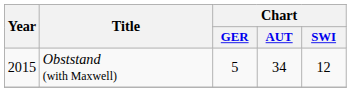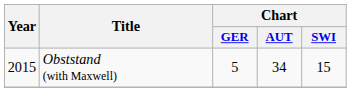 <table class="wikitable">
 <tr>
 <th width="28" rowspan="2">Year</th>
 <th width="187" rowspan="2">Title</th>
 <th colspan="3">Chart</th>
 </tr>
 <tr>
 <th scope="col" style="width:3em;font-size:90%;"><a href='#'>GER</a><br></th>
 <th scope="col" style="width:3em;font-size:90%;"><a href='#'>AUT</a><br></th>
 <th scope="col" style="width:3em;font-size:90%;"><a href='#'>SWI</a><br></th>
 </tr>
 <tr>
 <td>2015</td>
 <td><em>Obststand</em><br><small>(with Maxwell)</small></td>
 <td align="center">5</td>
 <td align="center">34</td>
-<td align="center">12</td>
+<td align="center">15</td>
 </tr>
 <tr>
 </tr>
 </table>
